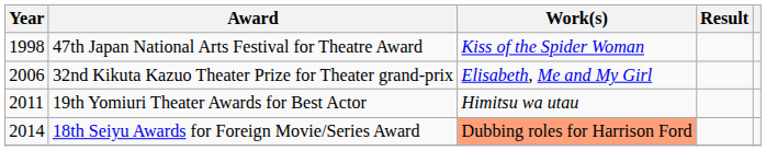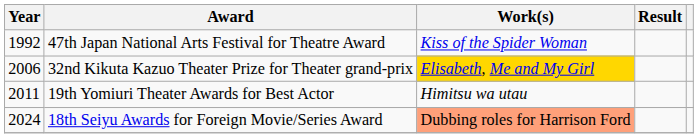 <table class="wikitable">
 <tr>
 <th>Year</th>
 <th>Award</th>
 <th>Work(s)</th>
 <th>Result</th>
 <th></th>
 </tr>
 <tr>
-<td>1998</td>
+<td>1992</td>
 <td>47th Japan National Arts Festival for Theatre Award</td>
 <td><em><a href='#'>Kiss of the Spider Woman</a></em></td>
 <td></td>
 <td></td>
 </tr>
 <tr>
 <td>2006</td>
 <td>32nd Kikuta Kazuo Theater Prize for Theater grand-prix</td>
-<td><em><a href='#'>Elisabeth</a></em>, <em><a href='#'>Me and My Girl</a></em></td>
+<td style="background: gold;"><em><a href='#'>Elisabeth</a></em>, <em><a href='#'>Me and My Girl</a></em></td>
 <td></td>
 <td></td>
 </tr>
 <tr>
 <td>2011</td>
 <td>19th Yomiuri Theater Awards for Best Actor</td>
 <td><em>Himitsu wa utau</em></td>
 <td></td>
 <td></td>
 </tr>
 <tr>
-<td>2014</td>
+<td>2024</td>
 <td><a href='#'>18th Seiyu Awards</a> for Foreign Movie/Series Award</td>
 <td style="background: lightsalmon;">Dubbing roles for Harrison Ford</td>
 <td></td>
 <td></td>
 </tr>
 <tr>
 </tr>
 </table>
